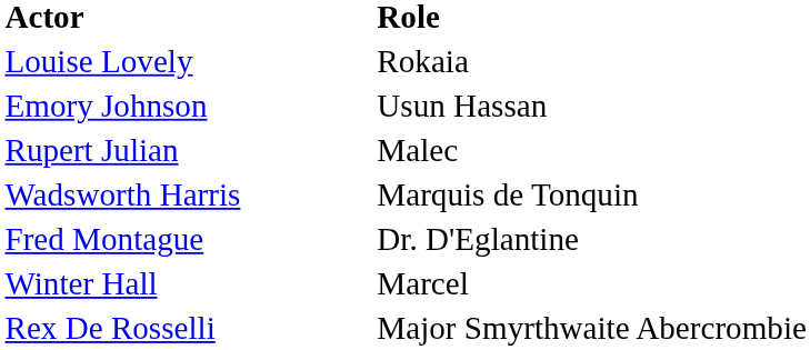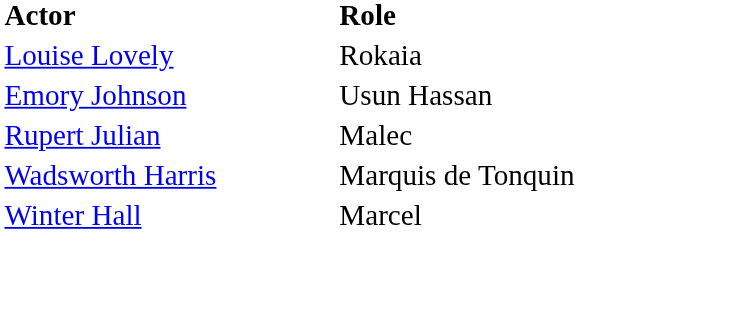 <table>
 <tr>
 <th style="width: 180px; text-align: left;">Actor</th>
 <th style="width: 230px; text-align: left;">Role</th>
 </tr>
 <tr style="text-align:left;">
 <td><a href='#'>Louise Lovely</a></td>
 <td>Rokaia</td>
 </tr>
 <tr>
 <td><a href='#'>Emory Johnson</a></td>
 <td>Usun Hassan</td>
 </tr>
 <tr>
 <td><a href='#'>Rupert Julian</a></td>
 <td>Malec</td>
 </tr>
 <tr>
 <td><a href='#'>Wadsworth Harris</a></td>
 <td>Marquis de Tonquin</td>
 </tr>
 <tr>
-<td><a href='#'>Fred Montague</a></td>
-<td>Dr. D'Eglantine</td>
-</tr>
-<tr>
 <td><a href='#'>Winter Hall</a></td>
 <td>Marcel</td>
 </tr>
-<tr>
-<td><a href='#'>Rex De Rosselli</a></td>
-<td>Major Smyrthwaite Abercrombie</td>
-</tr>
 </table>
